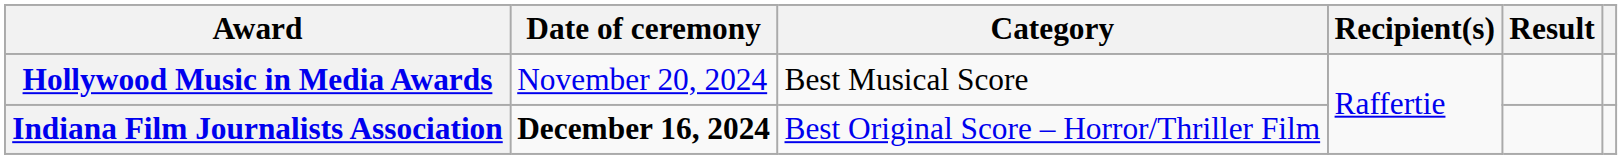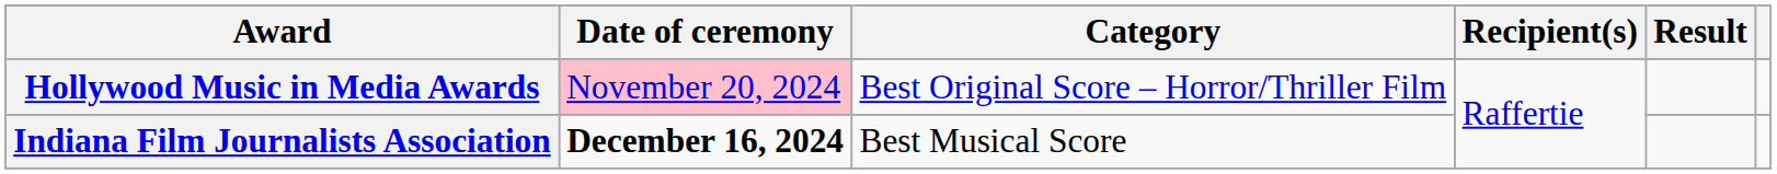 <table class="wikitable sortable plainrowheaders">
 <tr>
 <th scope="col">Award</th>
 <th scope="col">Date of ceremony</th>
 <th scope="col">Category</th>
 <th scope="col">Recipient(s)</th>
 <th scope="col">Result</th>
 <th scope="col" class="unsortable"></th>
 </tr>
 <tr>
 <th scope="row"><a href='#'>Hollywood Music in Media Awards</a></th>
-<td><a href='#'>November 20, 2024</a></td>
-<td>Best Musical Score</td>
+<td style="background: pink;"><a href='#'>November 20, 2024</a></td>
+<td><a href='#'>Best Original Score – Horror/Thriller Film</a></td>
 <td rowspan="2"><a href='#'>Raffertie</a></td>
 <td></td>
 <td align="center"><br></td>
 </tr>
 <tr>
 <th scope="row"><a href='#'>Indiana Film Journalists Association</a></th>
 <td><strong>December 16, 2024</strong></td>
-<td><a href='#'>Best Original Score – Horror/Thriller Film</a></td>
+<td>Best Musical Score</td>
 <td></td>
 <td align="center"><br></td>
 </tr>
 </table>
